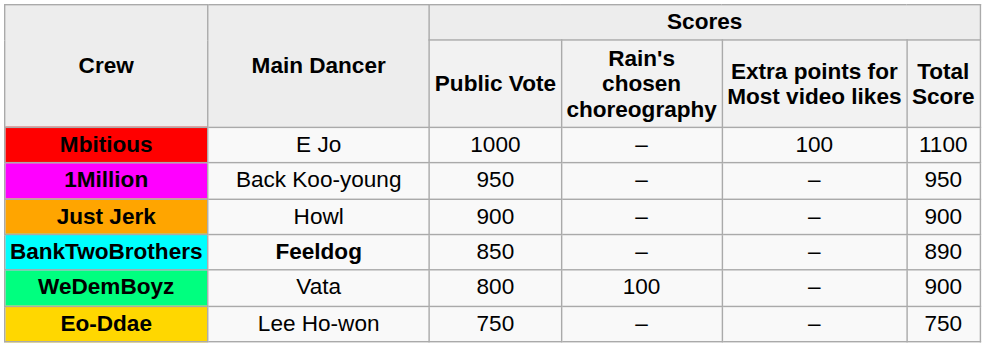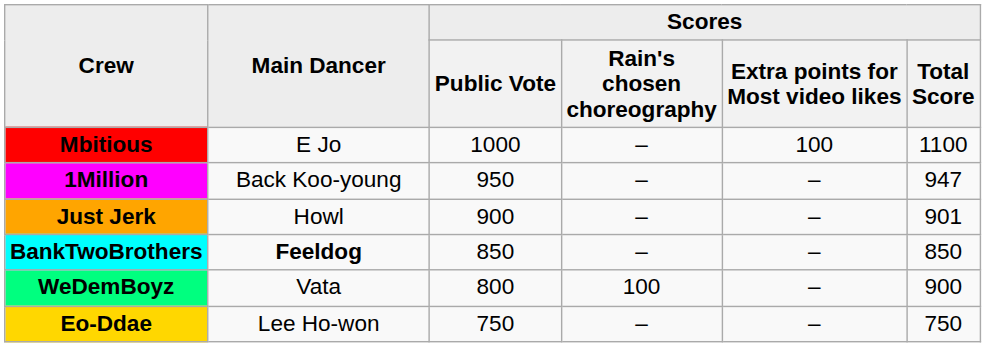 <table class="wikitable sortable" style="text-align:center; font-size:100%">
 <tr>
 <th rowspan="2" style="background:#EDEDED; width: 80px">Crew</th>
 <th rowspan="2" style="background:#EDEDED; width: 150px">Main Dancer</th>
 <th colspan="4" style="background:#EDEDED">Scores</th>
 </tr>
 <tr>
 <th>Public Vote</th>
 <th>Rain's <br> chosen <br> choreography</th>
 <th>Extra points for <br> Most video likes</th>
 <th>Total <br>Score</th>
 </tr>
 <tr>
 <td style="background:red"><strong>Mbitious</strong></td>
 <td>E Jo</td>
 <td>1000</td>
 <td>–</td>
 <td>100</td>
 <td>1100</td>
 </tr>
 <tr>
 <td style="background:magenta"><strong>1Million</strong></td>
 <td>Back Koo-young</td>
 <td>950</td>
 <td>–</td>
 <td>–</td>
-<td>950</td>
+<td>947</td>
 </tr>
 <tr>
 <td style="background:orange"><strong>Just Jerk</strong></td>
 <td>Howl</td>
 <td>900</td>
 <td>–</td>
 <td>–</td>
-<td>900</td>
+<td>901</td>
 </tr>
 <tr>
 <td style="background:aqua"><strong>BankTwoBrothers</strong></td>
 <td><strong>Feeldog</strong></td>
 <td>850</td>
 <td>–</td>
 <td>–</td>
-<td>890</td>
+<td>850</td>
 </tr>
 <tr>
 <td style="background:springgreen"><strong>WeDemBoyz</strong></td>
 <td>Vata</td>
 <td>800</td>
 <td>100</td>
 <td>–</td>
 <td>900</td>
 </tr>
 <tr>
 <td style="background:gold"><strong>Eo-Ddae</strong></td>
 <td>Lee Ho-won</td>
 <td>750</td>
 <td>–</td>
 <td>–</td>
 <td>750</td>
 </tr>
 </table>
